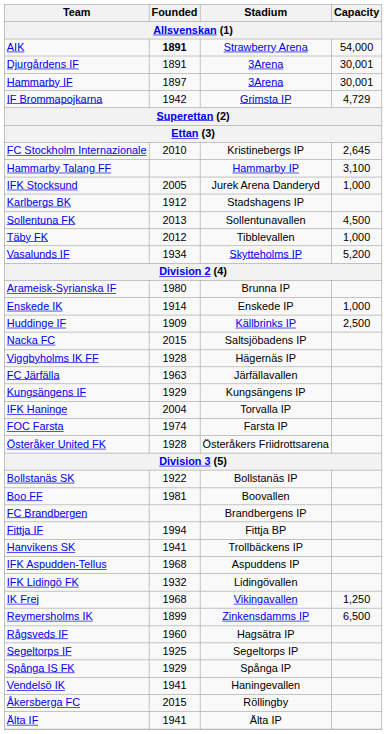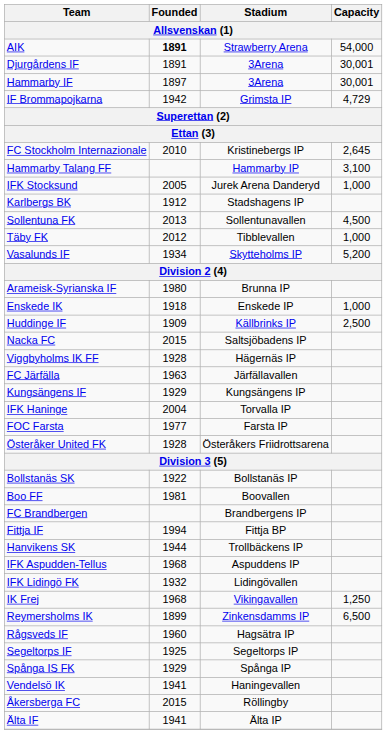 <table class="wikitable" style="text-align: center">
 <tr>
 <th>Team</th>
 <th>Founded</th>
 <th>Stadium</th>
 <th>Capacity</th>
 </tr>
 <tr>
 <th colspan=4><a href='#'>Allsvenskan</a> (1)</th>
 </tr>
 <tr>
 <td align=left><a href='#'>AIK</a></td>
 <td><strong>1891</strong></td>
 <td><a href='#'>Strawberry Arena</a></td>
 <td>54,000</td>
 </tr>
 <tr>
 <td align=left><a href='#'>Djurgårdens IF</a></td>
 <td>1891</td>
 <td><a href='#'>3Arena</a></td>
 <td>30,001</td>
 </tr>
 <tr>
 <td align=left><a href='#'>Hammarby IF</a></td>
 <td>1897</td>
 <td><a href='#'>3Arena</a></td>
 <td>30,001</td>
 </tr>
 <tr>
 <td align=left><a href='#'>IF Brommapojkarna</a></td>
 <td>1942</td>
 <td><a href='#'>Grimsta IP</a></td>
 <td>4,729</td>
 </tr>
 <tr>
 <th colspan=4><a href='#'>Superettan</a> (2)</th>
 </tr>
 <tr>
 <th colspan=4><a href='#'>Ettan</a> (3)</th>
 </tr>
 <tr>
 <td align=left><a href='#'>FC Stockholm Internazionale</a></td>
 <td>2010</td>
 <td>Kristinebergs IP</td>
 <td>2,645</td>
 </tr>
 <tr>
 <td align=left><a href='#'>Hammarby Talang FF</a></td>
 <td></td>
 <td><a href='#'>Hammarby IP</a></td>
 <td>3,100</td>
 </tr>
 <tr>
 <td align=left><a href='#'>IFK Stocksund</a></td>
 <td>2005</td>
 <td>Jurek Arena Danderyd</td>
 <td>1,000</td>
 </tr>
 <tr>
 <td align=left><a href='#'>Karlbergs BK</a></td>
 <td>1912</td>
 <td>Stadshagens IP</td>
 <td></td>
 </tr>
 <tr>
 <td align=left><a href='#'>Sollentuna FK</a></td>
 <td>2013</td>
 <td>Sollentunavallen</td>
 <td>4,500</td>
 </tr>
 <tr>
 <td align=left><a href='#'>Täby FK</a></td>
 <td>2012</td>
 <td>Tibblevallen</td>
 <td>1,000</td>
 </tr>
 <tr>
 <td align=left><a href='#'>Vasalunds IF</a></td>
 <td>1934</td>
 <td><a href='#'>Skytteholms IP</a></td>
 <td>5,200</td>
 </tr>
 <tr>
 <th colspan=4><a href='#'>Division 2</a> (4)</th>
 </tr>
 <tr>
 <td align=left><a href='#'>Arameisk-Syrianska IF</a></td>
 <td>1980</td>
 <td>Brunna IP</td>
 <td></td>
 </tr>
 <tr>
 <td align=left><a href='#'>Enskede IK</a></td>
-<td>1914</td>
+<td>1918</td>
 <td>Enskede IP</td>
 <td>1,000</td>
 </tr>
 <tr>
 <td align=left><a href='#'>Huddinge IF</a></td>
 <td>1909</td>
 <td><a href='#'>Källbrinks IP</a></td>
 <td>2,500</td>
 </tr>
 <tr>
 <td align=left><a href='#'>Nacka FC</a></td>
 <td>2015</td>
 <td>Saltsjöbadens IP</td>
 <td></td>
 </tr>
 <tr>
 <td align=left><a href='#'>Viggbyholms IK FF</a></td>
 <td>1928</td>
 <td>Hägernäs IP</td>
 <td></td>
 </tr>
 <tr>
 <td align=left><a href='#'>FC Järfälla</a></td>
 <td>1963</td>
 <td>Järfällavallen</td>
 <td></td>
 </tr>
 <tr>
 <td align=left><a href='#'>Kungsängens IF</a></td>
 <td>1929</td>
 <td>Kungsängens IP</td>
 <td></td>
 </tr>
 <tr>
 <td align=left><a href='#'>IFK Haninge</a></td>
 <td>2004</td>
 <td>Torvalla IP</td>
 <td></td>
 </tr>
 <tr>
 <td align=left><a href='#'>FOC Farsta</a></td>
-<td>1974</td>
+<td>1977</td>
 <td>Farsta IP</td>
 <td></td>
 </tr>
 <tr>
 <td align=left><a href='#'>Österåker United FK</a></td>
 <td>1928</td>
 <td>Österåkers Friidrottsarena</td>
 <td></td>
 </tr>
 <tr>
 <th colspan=4><a href='#'>Division 3</a> (5)</th>
 </tr>
 <tr>
 <td align=left><a href='#'>Bollstanäs SK</a></td>
 <td>1922</td>
 <td>Bollstanäs IP</td>
 <td></td>
 </tr>
 <tr>
 <td align=left><a href='#'>Boo FF</a></td>
 <td>1981</td>
 <td>Boovallen</td>
 <td></td>
 </tr>
 <tr>
 <td align=left><a href='#'>FC Brandbergen</a></td>
 <td></td>
 <td>Brandbergens IP</td>
 <td></td>
 </tr>
 <tr>
 <td align=left><a href='#'>Fittja IF</a></td>
 <td>1994</td>
 <td>Fittja BP</td>
 <td></td>
 </tr>
 <tr>
 <td align=left><a href='#'>Hanvikens SK</a></td>
-<td>1941</td>
+<td>1944</td>
 <td>Trollbäckens IP</td>
 <td></td>
 </tr>
 <tr>
 <td align=left><a href='#'>IFK Aspudden-Tellus</a></td>
 <td>1968</td>
 <td>Aspuddens IP</td>
 <td></td>
 </tr>
 <tr>
 <td align=left><a href='#'>IFK Lidingö FK</a></td>
 <td>1932</td>
 <td>Lidingövallen</td>
 <td></td>
 </tr>
 <tr>
 <td align=left><a href='#'>IK Frej</a></td>
 <td>1968</td>
 <td><a href='#'>Vikingavallen</a></td>
 <td>1,250</td>
 </tr>
 <tr>
 <td align=left><a href='#'>Reymersholms IK</a></td>
 <td>1899</td>
 <td><a href='#'>Zinkensdamms IP</a></td>
 <td>6,500</td>
 </tr>
 <tr>
 <td align=left><a href='#'>Rågsveds IF</a></td>
 <td>1960</td>
 <td>Hagsätra IP</td>
 <td></td>
 </tr>
 <tr>
 <td align=left><a href='#'>Segeltorps IF</a></td>
 <td>1925</td>
 <td>Segeltorps IP</td>
 <td></td>
 </tr>
 <tr>
 <td align=left><a href='#'>Spånga IS FK</a></td>
 <td>1929</td>
 <td>Spånga IP</td>
 <td></td>
 </tr>
 <tr>
 <td align=left><a href='#'>Vendelsö IK</a></td>
 <td>1941</td>
 <td>Haningevallen</td>
 <td></td>
 </tr>
 <tr>
 <td align=left><a href='#'>Åkersberga FC</a></td>
 <td>2015</td>
 <td>Röllingby</td>
 <td></td>
 </tr>
 <tr>
 <td align=left><a href='#'>Älta IF</a></td>
 <td>1941</td>
 <td>Älta IP</td>
 <td></td>
 </tr>
 <tr>
 </tr>
 </table>
